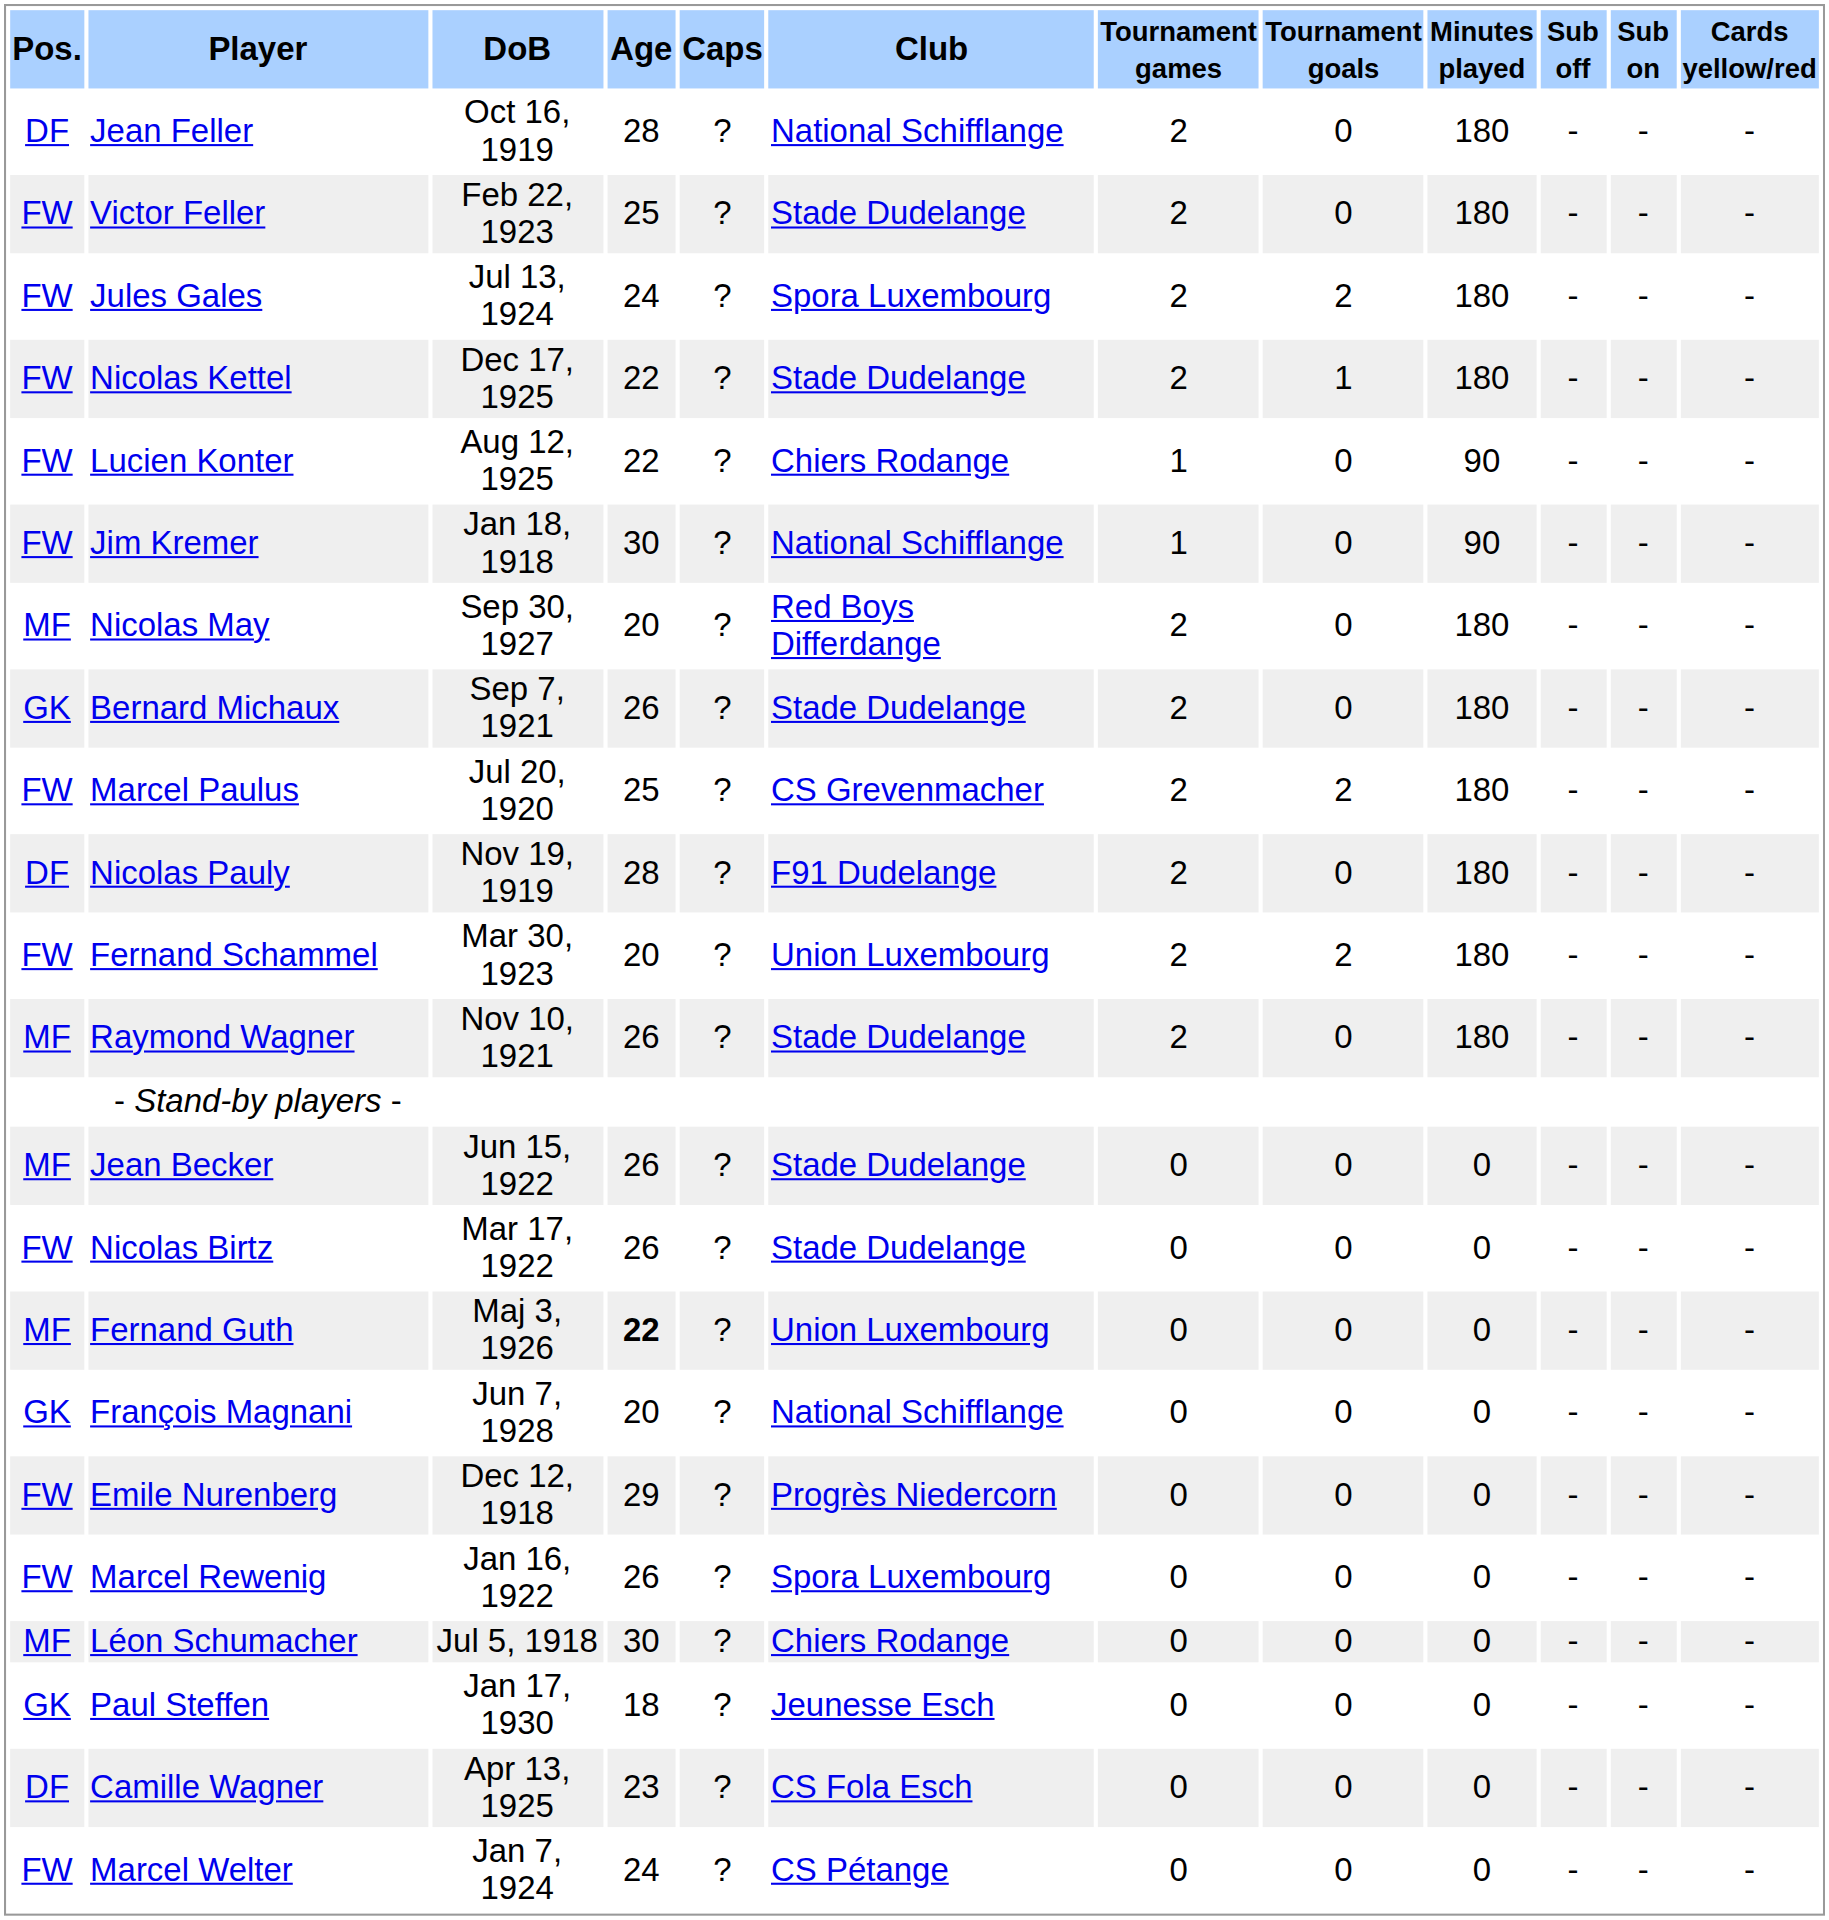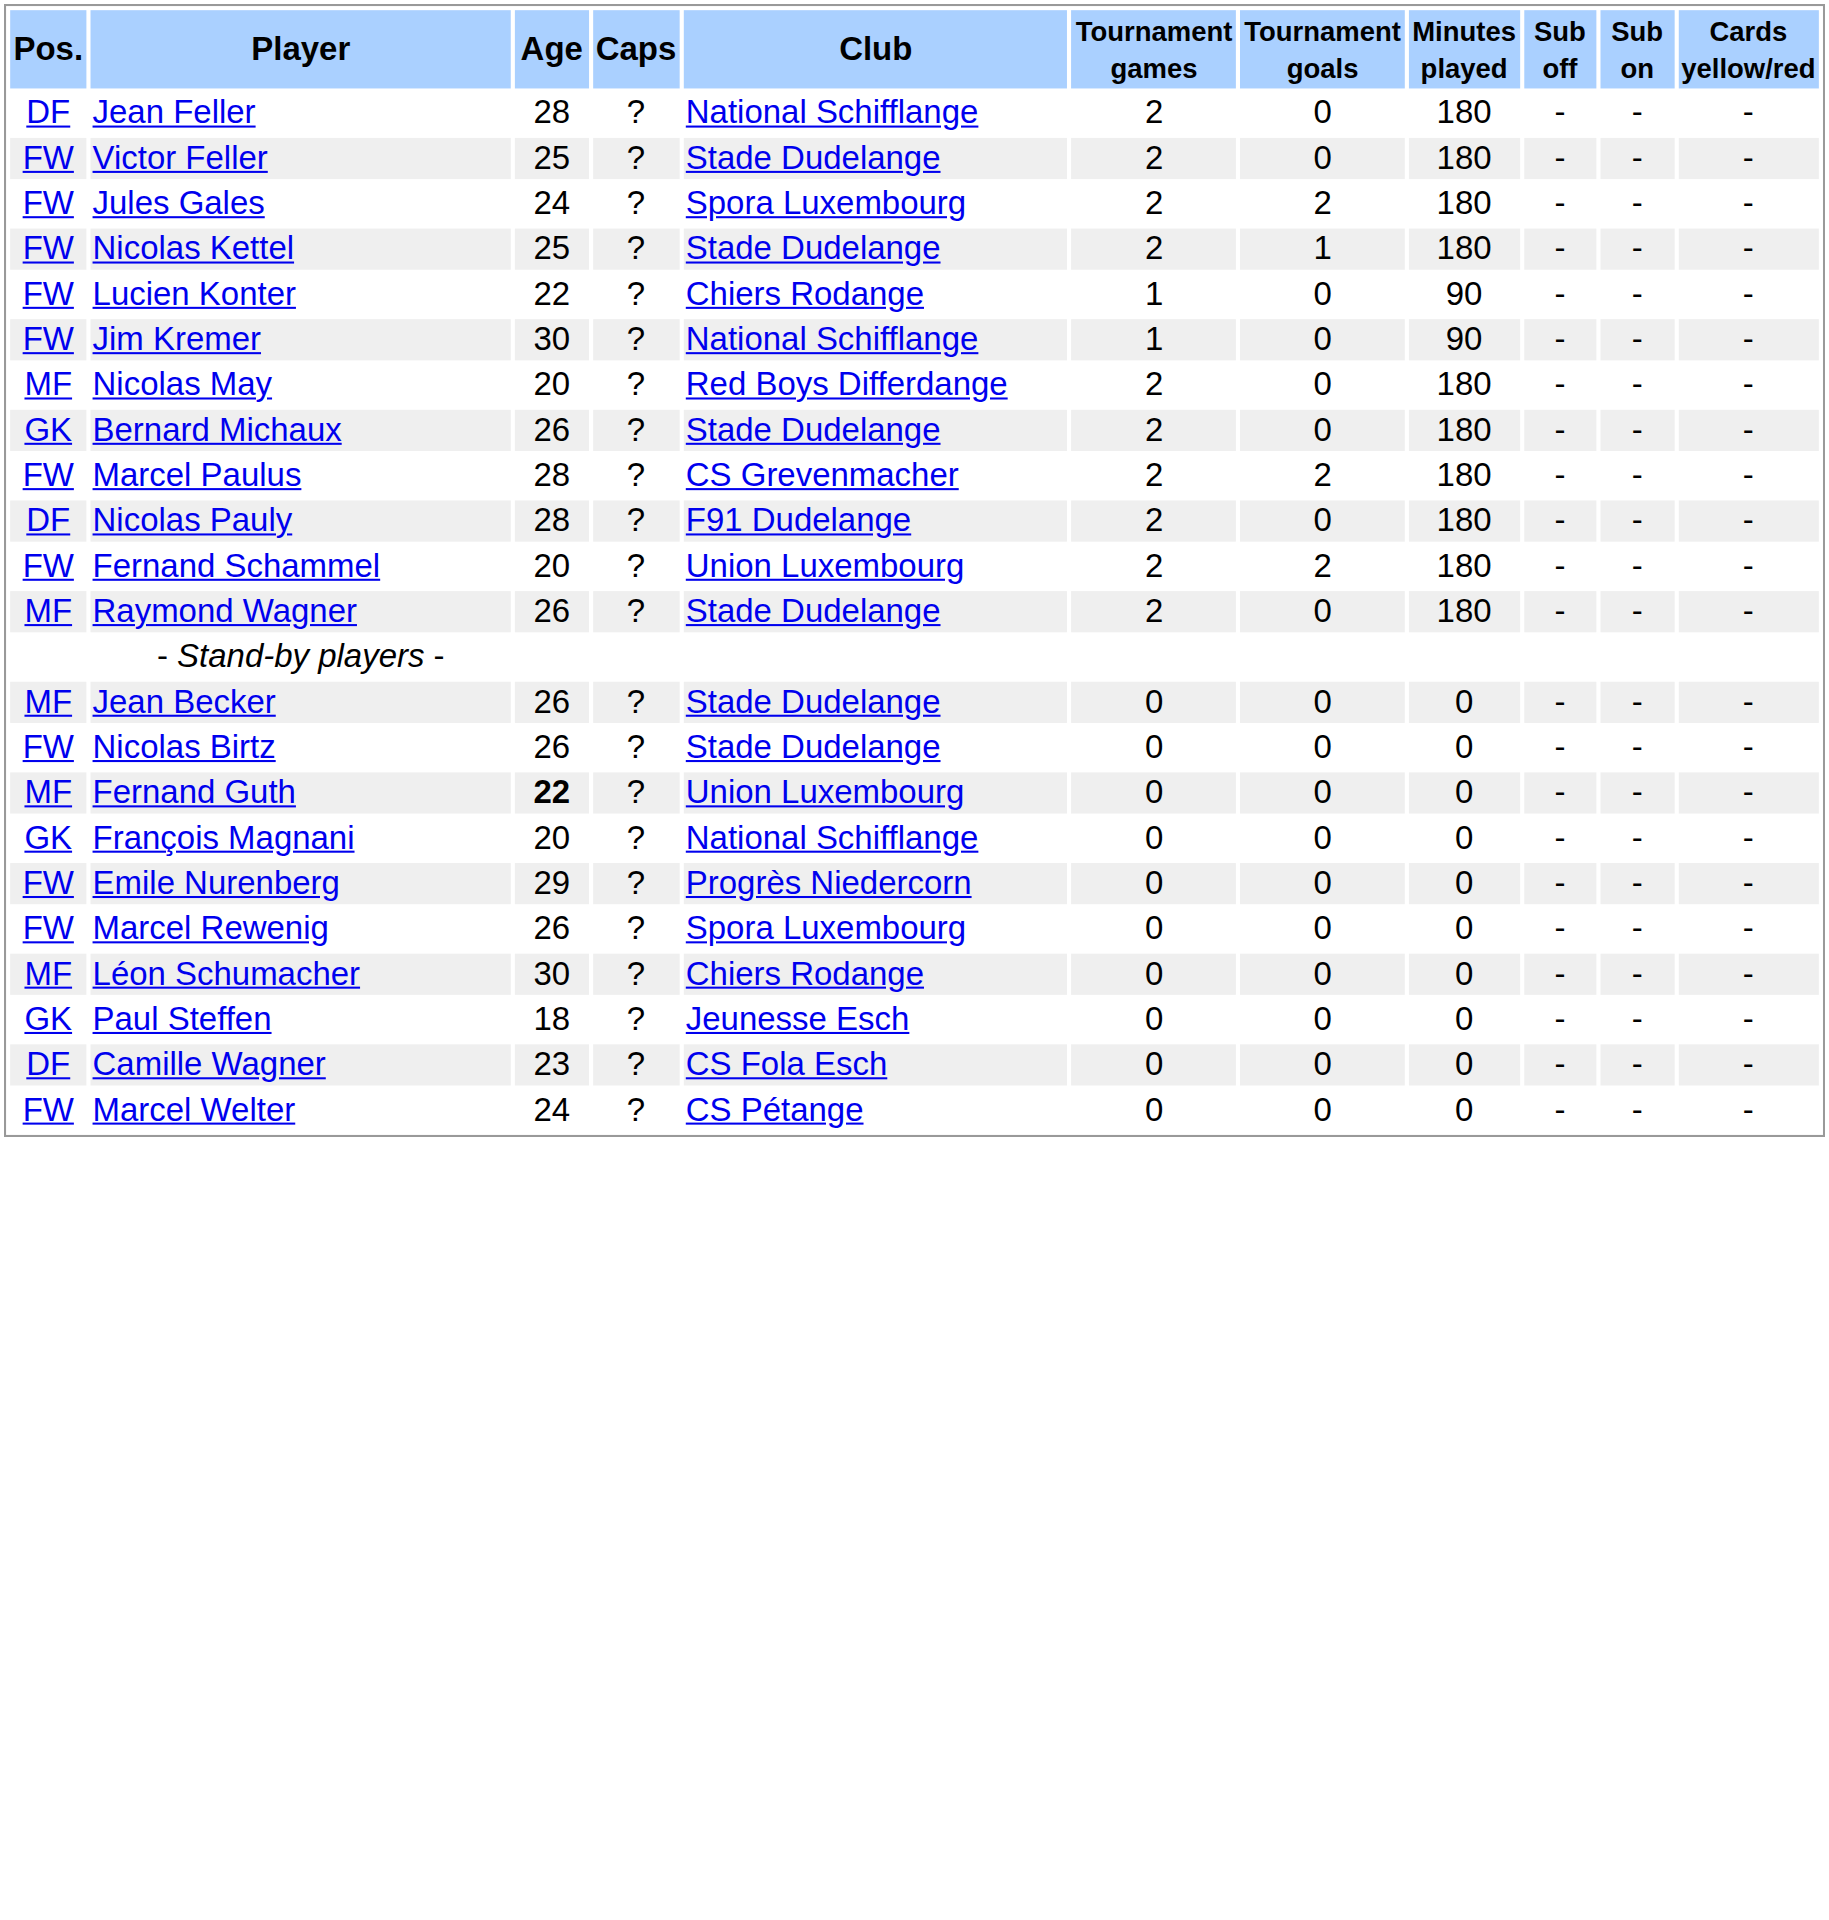 <table border="0" width="100%" style="border: 1px solid #999; background-color:#FFFFFF; text-align:center">
 <tr align="center" bgcolor="#AAD0FF">
 <th width=4%>Pos.</th>
 <th width=23%>Player</th>
-<th width=12%>DoB</th>
 <th width=4%>Age</th>
 <th width=4%>Caps</th>
 <th width=21%>Club</th>
 <th width=6%><small>Tournament<br>games</small></th>
 <th width=6%><small>Tournament<br>goals</small></th>
 <th width=4%><small>Minutes<br>played</small></th>
 <th width=4%><small>Sub off</small></th>
 <th width=4%><small>Sub on</small></th>
 <th width=4%><small>Cards<br>yellow/red</small></th>
 </tr>
 <tr>
 <td><a href='#'>DF</a></td>
 <td align="left"><a href='#'>Jean Feller</a></td>
-<td>Oct 16, 1919</td>
 <td>28</td>
 <td>?</td>
 <td align="left"> <a href='#'>National Schifflange</a></td>
 <td>2</td>
 <td>0</td>
 <td>180</td>
 <td>-</td>
 <td>-</td>
 <td>-</td>
 </tr>
 <tr bgcolor="#EFEFEF">
 <td><a href='#'>FW</a></td>
 <td align="left"><a href='#'>Victor Feller</a></td>
-<td>Feb 22, 1923</td>
 <td>25</td>
 <td>?</td>
 <td align="left"> <a href='#'>Stade Dudelange</a></td>
 <td>2</td>
 <td>0</td>
 <td>180</td>
 <td>-</td>
 <td>-</td>
 <td>-</td>
 </tr>
 <tr>
 <td><a href='#'>FW</a></td>
 <td align="left"><a href='#'>Jules Gales</a></td>
-<td>Jul 13, 1924</td>
 <td>24</td>
 <td>?</td>
 <td align="left"> <a href='#'>Spora Luxembourg</a></td>
 <td>2</td>
 <td>2</td>
 <td>180</td>
 <td>-</td>
 <td>-</td>
 <td>-</td>
 </tr>
 <tr bgcolor="#EFEFEF">
 <td><a href='#'>FW</a></td>
 <td align="left"><a href='#'>Nicolas Kettel</a></td>
-<td>Dec 17, 1925</td>
-<td>22</td>
+<td>25</td>
 <td>?</td>
 <td align="left"> <a href='#'>Stade Dudelange</a></td>
 <td>2</td>
 <td>1</td>
 <td>180</td>
 <td>-</td>
 <td>-</td>
 <td>-</td>
 </tr>
 <tr>
 <td><a href='#'>FW</a></td>
 <td align="left"><a href='#'>Lucien Konter</a></td>
-<td>Aug 12, 1925</td>
 <td>22</td>
 <td>?</td>
 <td align="left"> <a href='#'>Chiers Rodange</a></td>
 <td>1</td>
 <td>0</td>
 <td>90</td>
 <td>-</td>
 <td>-</td>
 <td>-</td>
 </tr>
 <tr bgcolor="#EFEFEF">
 <td><a href='#'>FW</a></td>
 <td align="left"><a href='#'>Jim Kremer</a></td>
-<td>Jan 18, 1918</td>
 <td>30</td>
 <td>?</td>
 <td align="left"> <a href='#'>National Schifflange</a></td>
 <td>1</td>
 <td>0</td>
 <td>90</td>
 <td>-</td>
 <td>-</td>
 <td>-</td>
 </tr>
 <tr>
 <td><a href='#'>MF</a></td>
 <td align="left"><a href='#'>Nicolas May</a></td>
-<td>Sep 30, 1927</td>
 <td>20</td>
 <td>?</td>
 <td align="left"> <a href='#'>Red Boys Differdange</a></td>
 <td>2</td>
 <td>0</td>
 <td>180</td>
 <td>-</td>
 <td>-</td>
 <td>-</td>
 </tr>
 <tr bgcolor="#EFEFEF">
 <td><a href='#'>GK</a></td>
 <td align="left"><a href='#'>Bernard Michaux</a></td>
-<td>Sep 7, 1921</td>
 <td>26</td>
 <td>?</td>
 <td align="left"> <a href='#'>Stade Dudelange</a></td>
 <td>2</td>
 <td>0</td>
 <td>180</td>
 <td>-</td>
 <td>-</td>
 <td>-</td>
 </tr>
 <tr>
 <td><a href='#'>FW</a></td>
 <td align="left"><a href='#'>Marcel Paulus</a></td>
-<td>Jul 20, 1920</td>
-<td>25</td>
+<td>28</td>
 <td>?</td>
 <td align="left"> <a href='#'>CS Grevenmacher</a></td>
 <td>2</td>
 <td>2</td>
 <td>180</td>
 <td>-</td>
 <td>-</td>
 <td>-</td>
 </tr>
 <tr bgcolor="#EFEFEF">
 <td><a href='#'>DF</a></td>
 <td align="left"><a href='#'>Nicolas Pauly</a></td>
-<td>Nov 19, 1919</td>
 <td>28</td>
 <td>?</td>
 <td align="left"> <a href='#'>F91 Dudelange</a></td>
 <td>2</td>
 <td>0</td>
 <td>180</td>
 <td>-</td>
 <td>-</td>
 <td>-</td>
 </tr>
 <tr>
 <td><a href='#'>FW</a></td>
 <td align="left"><a href='#'>Fernand Schammel</a></td>
-<td>Mar 30, 1923</td>
 <td>20</td>
 <td>?</td>
 <td align="left"> <a href='#'>Union Luxembourg</a></td>
 <td>2</td>
 <td>2</td>
 <td>180</td>
 <td>-</td>
 <td>-</td>
 <td>-</td>
 </tr>
 <tr bgcolor="#EFEFEF">
 <td><a href='#'>MF</a></td>
 <td align="left"><a href='#'>Raymond Wagner</a></td>
-<td>Nov 10, 1921</td>
 <td>26</td>
 <td>?</td>
 <td align="left"> <a href='#'>Stade Dudelange</a></td>
 <td>2</td>
 <td>0</td>
 <td>180</td>
 <td>-</td>
 <td>-</td>
 <td>-</td>
 </tr>
 <tr>
 <td></td>
 <td>- <em>Stand-by players</em> -</td>
 <td></td>
 <td></td>
 <td></td>
 <td></td>
 <td></td>
 <td></td>
 <td></td>
 <td></td>
 <td></td>
-<td></td>
 </tr>
 <tr bgcolor="#EFEFEF">
 <td><a href='#'>MF</a></td>
 <td align="left"><a href='#'>Jean Becker</a></td>
-<td>Jun 15, 1922</td>
 <td>26</td>
 <td>?</td>
 <td align="left"> <a href='#'>Stade Dudelange</a></td>
 <td>0</td>
 <td>0</td>
 <td>0</td>
 <td>-</td>
 <td>-</td>
 <td>-</td>
 </tr>
 <tr>
 <td><a href='#'>FW</a></td>
 <td align="left"><a href='#'>Nicolas Birtz</a></td>
-<td>Mar 17, 1922</td>
 <td>26</td>
 <td>?</td>
 <td align="left"> <a href='#'>Stade Dudelange</a></td>
 <td>0</td>
 <td>0</td>
 <td>0</td>
 <td>-</td>
 <td>-</td>
 <td>-</td>
 </tr>
 <tr bgcolor="#EFEFEF">
 <td><a href='#'>MF</a></td>
 <td align="left"><a href='#'>Fernand Guth</a></td>
-<td>Maj 3, 1926</td>
 <td><strong>22</strong></td>
 <td>?</td>
 <td align="left"> <a href='#'>Union Luxembourg</a></td>
 <td>0</td>
 <td>0</td>
 <td>0</td>
 <td>-</td>
 <td>-</td>
 <td>-</td>
 </tr>
 <tr>
 <td><a href='#'>GK</a></td>
 <td align="left"><a href='#'>François Magnani</a></td>
-<td>Jun 7, 1928</td>
 <td>20</td>
 <td>?</td>
 <td align="left"> <a href='#'>National Schifflange</a></td>
 <td>0</td>
 <td>0</td>
 <td>0</td>
 <td>-</td>
 <td>-</td>
 <td>-</td>
 </tr>
 <tr bgcolor="#EFEFEF">
 <td><a href='#'>FW</a></td>
 <td align="left"><a href='#'>Emile Nurenberg</a></td>
-<td>Dec 12, 1918</td>
 <td>29</td>
 <td>?</td>
 <td align="left"> <a href='#'>Progrès Niedercorn</a></td>
 <td>0</td>
 <td>0</td>
 <td>0</td>
 <td>-</td>
 <td>-</td>
 <td>-</td>
 </tr>
 <tr>
 <td><a href='#'>FW</a></td>
 <td align="left"><a href='#'>Marcel Rewenig</a></td>
-<td>Jan 16, 1922</td>
 <td>26</td>
 <td>?</td>
 <td align="left"> <a href='#'>Spora Luxembourg</a></td>
 <td>0</td>
 <td>0</td>
 <td>0</td>
 <td>-</td>
 <td>-</td>
 <td>-</td>
 </tr>
 <tr bgcolor="#EFEFEF">
 <td><a href='#'>MF</a></td>
 <td align="left"><a href='#'>Léon Schumacher</a></td>
-<td>Jul 5, 1918</td>
 <td>30</td>
 <td>?</td>
 <td align="left"> <a href='#'>Chiers Rodange</a></td>
 <td>0</td>
 <td>0</td>
 <td>0</td>
 <td>-</td>
 <td>-</td>
 <td>-</td>
 </tr>
 <tr>
 <td><a href='#'>GK</a></td>
 <td align="left"><a href='#'>Paul Steffen</a></td>
-<td>Jan 17, 1930</td>
 <td>18</td>
 <td>?</td>
 <td align="left"> <a href='#'>Jeunesse Esch</a></td>
 <td>0</td>
 <td>0</td>
 <td>0</td>
 <td>-</td>
 <td>-</td>
 <td>-</td>
 </tr>
 <tr bgcolor="#EFEFEF">
 <td><a href='#'>DF</a></td>
 <td align="left"><a href='#'>Camille Wagner</a></td>
-<td>Apr 13, 1925</td>
 <td>23</td>
 <td>?</td>
 <td align="left"> <a href='#'>CS Fola Esch</a></td>
 <td>0</td>
 <td>0</td>
 <td>0</td>
 <td>-</td>
 <td>-</td>
 <td>-</td>
 </tr>
 <tr>
 <td><a href='#'>FW</a></td>
 <td align="left"><a href='#'>Marcel Welter</a></td>
-<td>Jan 7, 1924</td>
 <td>24</td>
 <td>?</td>
 <td align="left"> <a href='#'>CS Pétange</a></td>
 <td>0</td>
 <td>0</td>
 <td>0</td>
 <td>-</td>
 <td>-</td>
 <td>-</td>
 </tr>
 </table>
